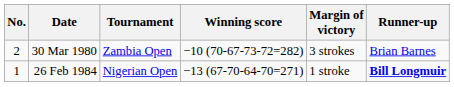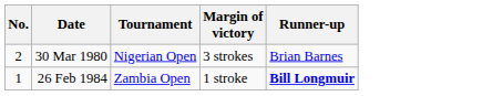 <table class="wikitable" style="font-size:95%;">
 <tr>
 <th>No.</th>
 <th>Date</th>
 <th>Tournament</th>
-<th>Winning score</th>
 <th>Margin of<br>victory</th>
 <th>Runner-up</th>
 </tr>
 <tr>
 <td align=center>2</td>
 <td align=right>30 Mar 1980</td>
-<td><a href='#'>Zambia Open</a></td>
-<td>−10 (70-67-73-72=282)</td>
+<td><a href='#'>Nigerian Open</a></td>
 <td>3 strokes</td>
 <td> <a href='#'>Brian Barnes</a></td>
 </tr>
 <tr>
 <td align=center>1</td>
 <td align=right>26 Feb 1984</td>
-<td><a href='#'>Nigerian Open</a></td>
-<td>−13 (67-70-64-70=271)</td>
+<td><a href='#'>Zambia Open</a></td>
 <td>1 stroke</td>
 <td><strong> <a href='#'>Bill Longmuir</a></strong></td>
 </tr>
 </table>
